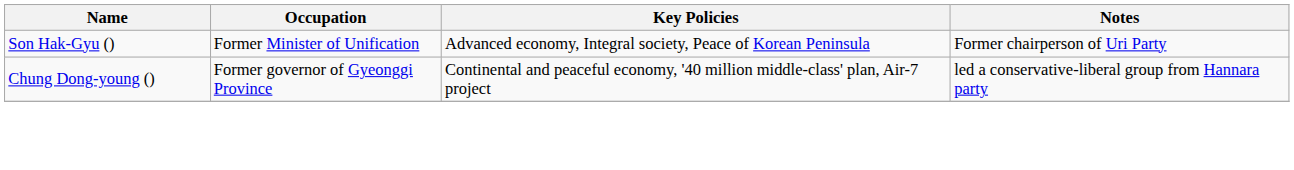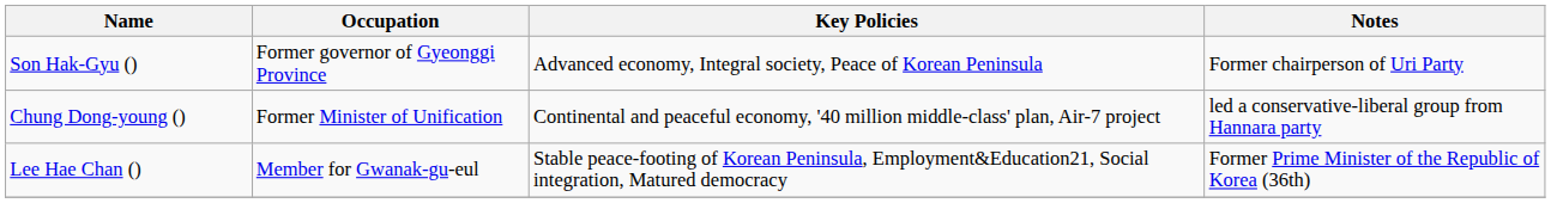 <table class="wikitable">
 <tr>
 <th width="16%">Name</th>
 <th width="18%">Occupation</th>
 <th>Key Policies</th>
 <th>Notes</th>
 </tr>
 <tr>
 <td><a href='#'>Son Hak-Gyu</a> ()</td>
-<td>Former <a href='#'>Minister of Unification</a></td>
+<td>Former governor of <a href='#'>Gyeonggi Province</a></td>
 <td>Advanced economy, Integral society, Peace of <a href='#'>Korean Peninsula</a></td>
 <td>Former chairperson of <a href='#'>Uri Party</a></td>
 </tr>
 <tr>
 <td><a href='#'>Chung Dong-young</a> ()</td>
-<td>Former governor of <a href='#'>Gyeonggi Province</a></td>
+<td>Former <a href='#'>Minister of Unification</a></td>
 <td>Continental and peaceful economy, '40 million middle-class' plan, Air-7 project</td>
 <td>led a conservative-liberal group from <a href='#'>Hannara party</a></td>
 </tr>
 <tr>
+<td><a href='#'>Lee Hae Chan</a> ()</td>
+<td><a href='#'>Member</a> for <a href='#'>Gwanak-gu</a>-eul</td>
+<td>Stable peace-footing of <a href='#'>Korean Peninsula</a>, Employment&Education21, Social integration, Matured democracy</td>
+<td>Former <a href='#'>Prime Minister of the Republic of Korea</a> (36th)</td>
+</tr>
+<tr>
 </tr>
 </table>
